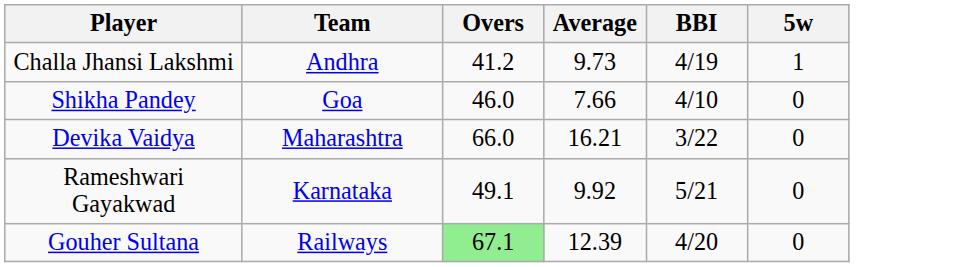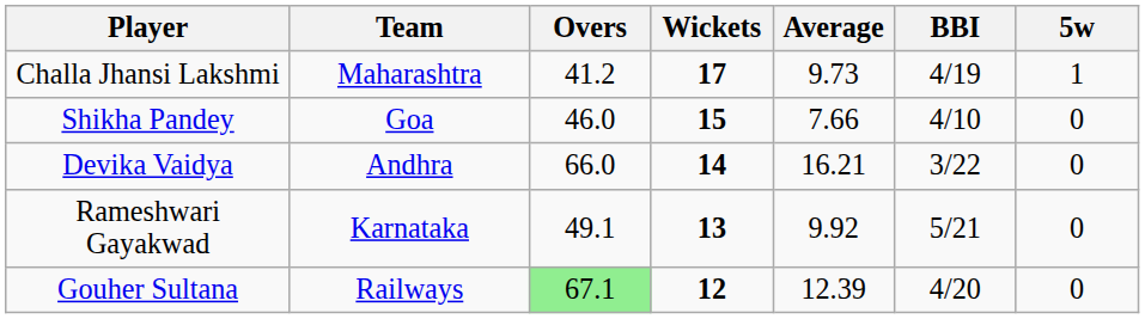 <table class="wikitable" style="text-align:center">
 <tr>
 <th width=150>Player</th>
 <th width=125>Team</th>
 <th width=60>Overs</th>
+<th width=60>Wickets</th>
 <th width=60>Average</th>
 <th width=60>BBI</th>
 <th width=60>5w</th>
 </tr>
 <tr>
 <td>Challa Jhansi Lakshmi</td>
-<td><a href='#'>Andhra</a></td>
+<td><a href='#'>Maharashtra</a></td>
 <td>41.2</td>
+<td><strong>17</strong></td>
 <td>9.73</td>
 <td>4/19</td>
 <td>1</td>
 </tr>
 <tr>
 <td><a href='#'>Shikha Pandey</a></td>
 <td><a href='#'>Goa</a></td>
 <td>46.0</td>
+<td><strong>15</strong></td>
 <td>7.66</td>
 <td>4/10</td>
 <td>0</td>
 </tr>
 <tr>
 <td><a href='#'>Devika Vaidya</a></td>
-<td><a href='#'>Maharashtra</a></td>
+<td><a href='#'>Andhra</a></td>
 <td>66.0</td>
+<td><strong>14</strong></td>
 <td>16.21</td>
 <td>3/22</td>
 <td>0</td>
 </tr>
 <tr>
 <td>Rameshwari Gayakwad</td>
 <td><a href='#'>Karnataka</a></td>
 <td>49.1</td>
+<td><strong>13</strong></td>
 <td>9.92</td>
 <td>5/21</td>
 <td>0</td>
 </tr>
 <tr>
 <td><a href='#'>Gouher Sultana</a></td>
 <td><a href='#'>Railways</a></td>
 <td style="background: lightgreen;">67.1</td>
+<td><strong>12</strong></td>
 <td>12.39</td>
 <td>4/20</td>
 <td>0</td>
 </tr>
 </table>
